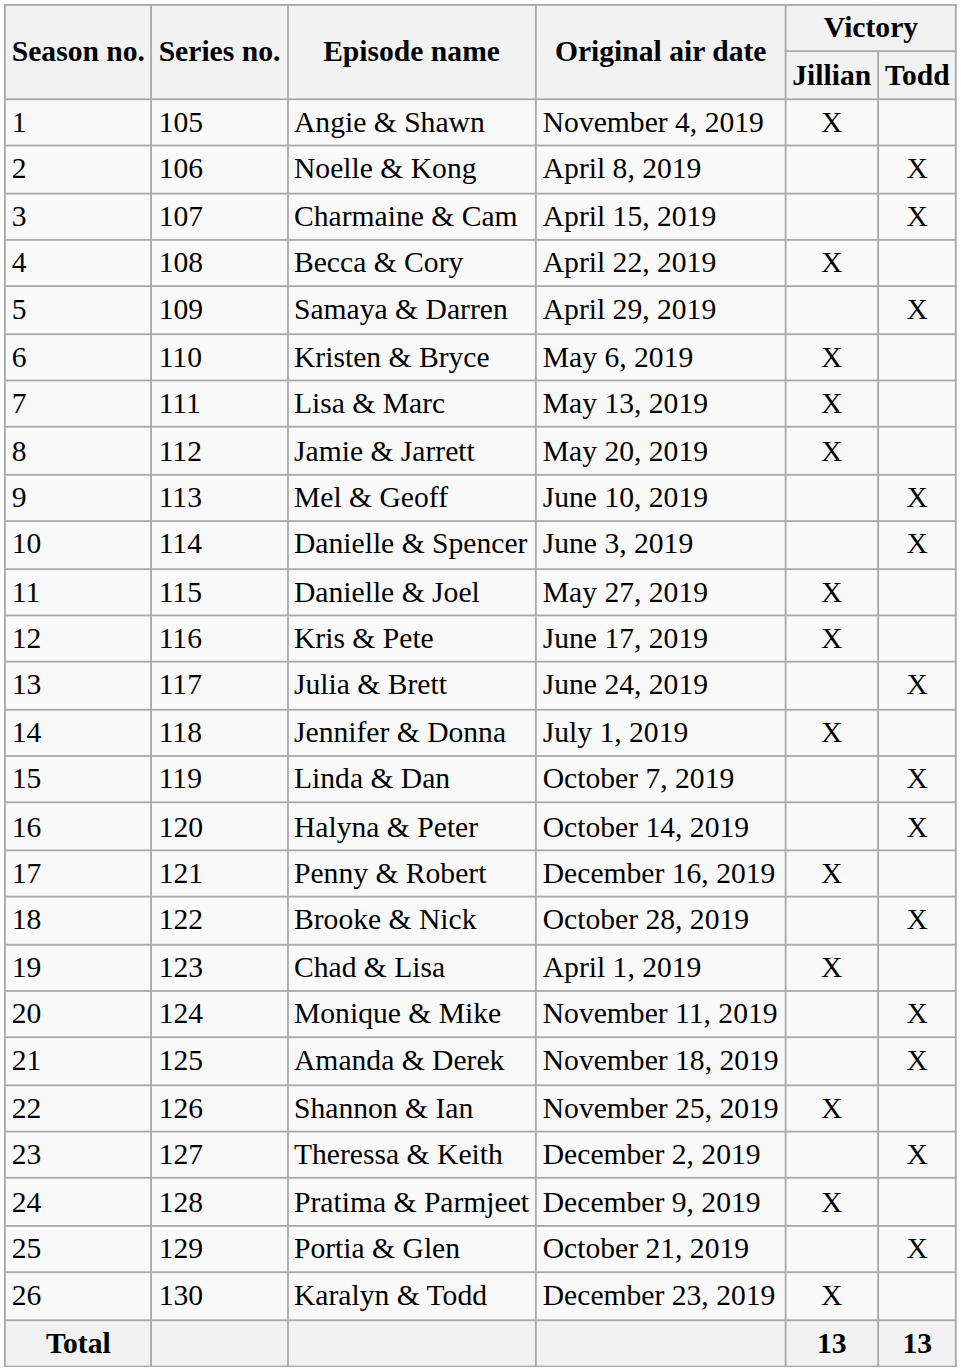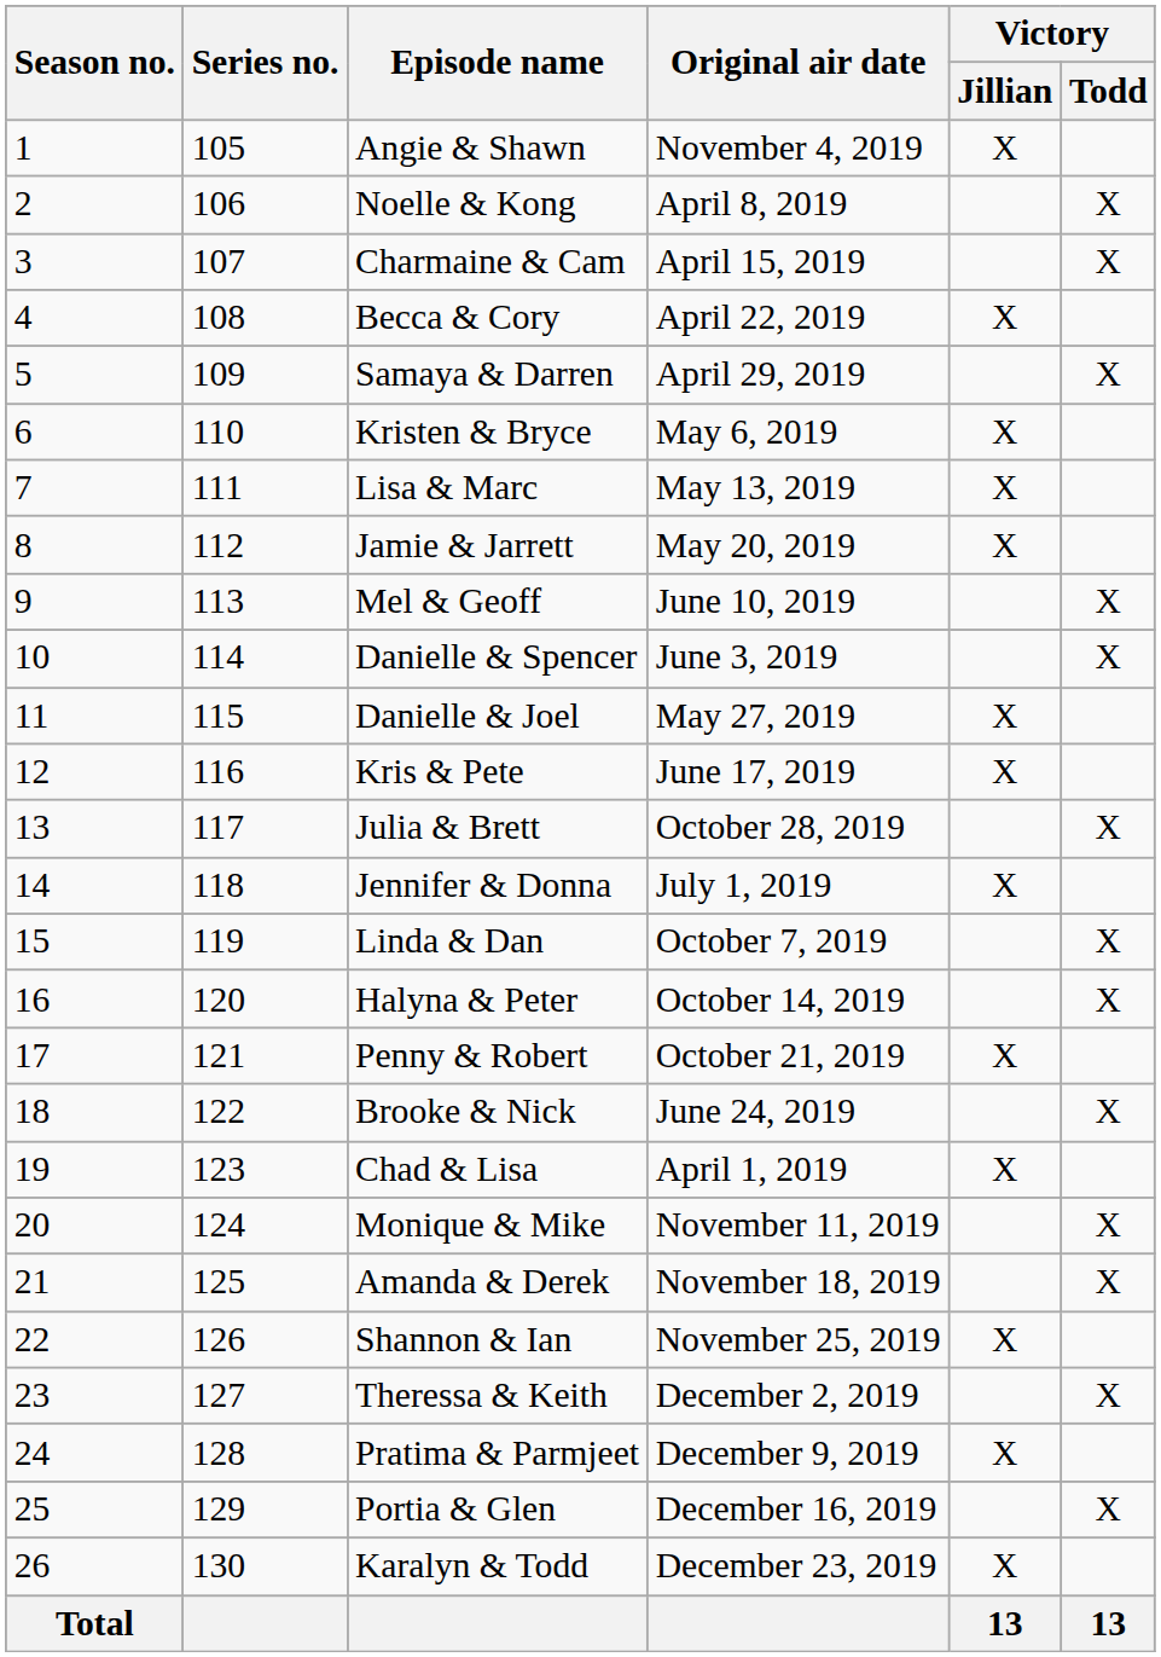 <table class="wikitable">
 <tr>
 <th rowspan=2>Season no.</th>
 <th rowspan=2>Series no.</th>
 <th rowspan=2>Episode name</th>
 <th rowspan=2>Original air date</th>
 <th colspan=2>Victory</th>
 </tr>
 <tr>
 <th>Jillian</th>
 <th>Todd</th>
 </tr>
 <tr>
 <td>1</td>
 <td>105</td>
 <td>Angie & Shawn</td>
 <td>November 4, 2019</td>
 <td align=center>X</td>
 <td align=center></td>
 </tr>
 <tr>
 <td>2</td>
 <td>106</td>
 <td>Noelle & Kong</td>
 <td>April 8, 2019</td>
 <td align=center></td>
 <td align=center>X</td>
 </tr>
 <tr>
 <td>3</td>
 <td>107</td>
 <td>Charmaine & Cam</td>
 <td>April 15, 2019</td>
 <td align=center></td>
 <td align=center>X</td>
 </tr>
 <tr>
 <td>4</td>
 <td>108</td>
 <td>Becca & Cory</td>
 <td>April 22, 2019</td>
 <td align=center>X</td>
 <td align=center></td>
 </tr>
 <tr>
 <td>5</td>
 <td>109</td>
 <td>Samaya & Darren</td>
 <td>April 29, 2019</td>
 <td align=center></td>
 <td align=center>X</td>
 </tr>
 <tr>
 <td>6</td>
 <td>110</td>
 <td>Kristen & Bryce</td>
 <td>May 6, 2019</td>
 <td align=center>X</td>
 <td align=center></td>
 </tr>
 <tr>
 <td>7</td>
 <td>111</td>
 <td>Lisa & Marc</td>
 <td>May 13, 2019</td>
 <td align=center>X</td>
 <td align=center></td>
 </tr>
 <tr>
 <td>8</td>
 <td>112</td>
 <td>Jamie & Jarrett</td>
 <td>May 20, 2019</td>
 <td align=center>X</td>
 <td align=center></td>
 </tr>
 <tr>
 <td>9</td>
 <td>113</td>
 <td>Mel & Geoff</td>
 <td>June 10, 2019</td>
 <td align=center></td>
 <td align=center>X</td>
 </tr>
 <tr>
 <td>10</td>
 <td>114</td>
 <td>Danielle & Spencer</td>
 <td>June 3, 2019</td>
 <td align=center></td>
 <td align=center>X</td>
 </tr>
 <tr>
 <td>11</td>
 <td>115</td>
 <td>Danielle & Joel</td>
 <td>May 27, 2019</td>
 <td align=center>X</td>
 <td align=center></td>
 </tr>
 <tr>
 <td>12</td>
 <td>116</td>
 <td>Kris & Pete</td>
 <td>June 17, 2019</td>
 <td align=center>X</td>
 <td align=center></td>
 </tr>
 <tr>
 <td>13</td>
 <td>117</td>
 <td>Julia & Brett</td>
-<td>June 24, 2019</td>
+<td>October 28, 2019</td>
 <td align=center></td>
 <td align=center>X</td>
 </tr>
 <tr>
 <td>14</td>
 <td>118</td>
 <td>Jennifer & Donna</td>
 <td>July 1, 2019</td>
 <td align=center>X</td>
 <td align=center></td>
 </tr>
 <tr>
 <td>15</td>
 <td>119</td>
 <td>Linda & Dan</td>
 <td>October 7, 2019</td>
 <td align=center></td>
 <td align=center>X</td>
 </tr>
 <tr>
 <td>16</td>
 <td>120</td>
 <td>Halyna & Peter</td>
 <td>October 14, 2019</td>
 <td align=center></td>
 <td align=center>X</td>
 </tr>
 <tr>
 <td>17</td>
 <td>121</td>
 <td>Penny & Robert</td>
-<td>December 16, 2019</td>
+<td>October 21, 2019</td>
 <td align=center>X</td>
 <td align=center></td>
 </tr>
 <tr>
 <td>18</td>
 <td>122</td>
 <td>Brooke & Nick</td>
-<td>October 28, 2019</td>
+<td>June 24, 2019</td>
 <td align=center></td>
 <td align=center>X</td>
 </tr>
 <tr>
 <td>19</td>
 <td>123</td>
 <td>Chad & Lisa</td>
 <td>April 1, 2019</td>
 <td align=center>X</td>
 <td align=center></td>
 </tr>
 <tr>
 <td>20</td>
 <td>124</td>
 <td>Monique & Mike</td>
 <td>November 11, 2019</td>
 <td align=center></td>
 <td align=center>X</td>
 </tr>
 <tr>
 <td>21</td>
 <td>125</td>
 <td>Amanda & Derek</td>
 <td>November 18, 2019</td>
 <td align=center></td>
 <td align=center>X</td>
 </tr>
 <tr>
 <td>22</td>
 <td>126</td>
 <td>Shannon & Ian</td>
 <td>November 25, 2019</td>
 <td align=center>X</td>
 <td align=center></td>
 </tr>
 <tr>
 <td>23</td>
 <td>127</td>
 <td>Theressa & Keith</td>
 <td>December 2, 2019</td>
 <td align=center></td>
 <td align=center>X</td>
 </tr>
 <tr>
 <td>24</td>
 <td>128</td>
 <td>Pratima & Parmjeet</td>
 <td>December 9, 2019</td>
 <td align=center>X</td>
 <td align=center></td>
 </tr>
 <tr>
 <td>25</td>
 <td>129</td>
 <td>Portia & Glen</td>
-<td>October 21, 2019</td>
+<td>December 16, 2019</td>
 <td align=center></td>
 <td align=center>X</td>
 </tr>
 <tr>
 <td>26</td>
 <td>130</td>
 <td>Karalyn & Todd</td>
 <td>December 23, 2019</td>
 <td align=center>X</td>
 <td align=center></td>
 </tr>
 <tr>
 <th>Total</th>
 <th></th>
 <th></th>
 <th></th>
 <th>13</th>
 <th>13</th>
 </tr>
 </table>
